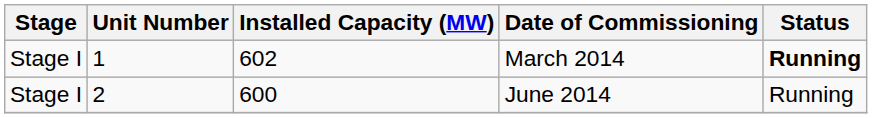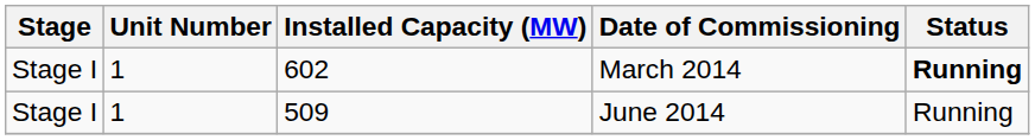 <table class="sortable wikitable">
 <tr>
 <th>Stage</th>
 <th>Unit Number</th>
 <th>Installed Capacity (<a href='#'>MW</a>)</th>
 <th>Date of Commissioning</th>
 <th>Status</th>
 </tr>
 <tr>
 <td>Stage I</td>
 <td>1</td>
 <td>602</td>
 <td>March 2014</td>
 <td><strong>Running</strong></td>
 </tr>
 <tr>
 <td>Stage I</td>
-<td>2</td>
-<td>600</td>
+<td>1</td>
+<td>509</td>
 <td>June 2014</td>
 <td>Running</td>
 </tr>
 <tr>
 </tr>
 </table>
